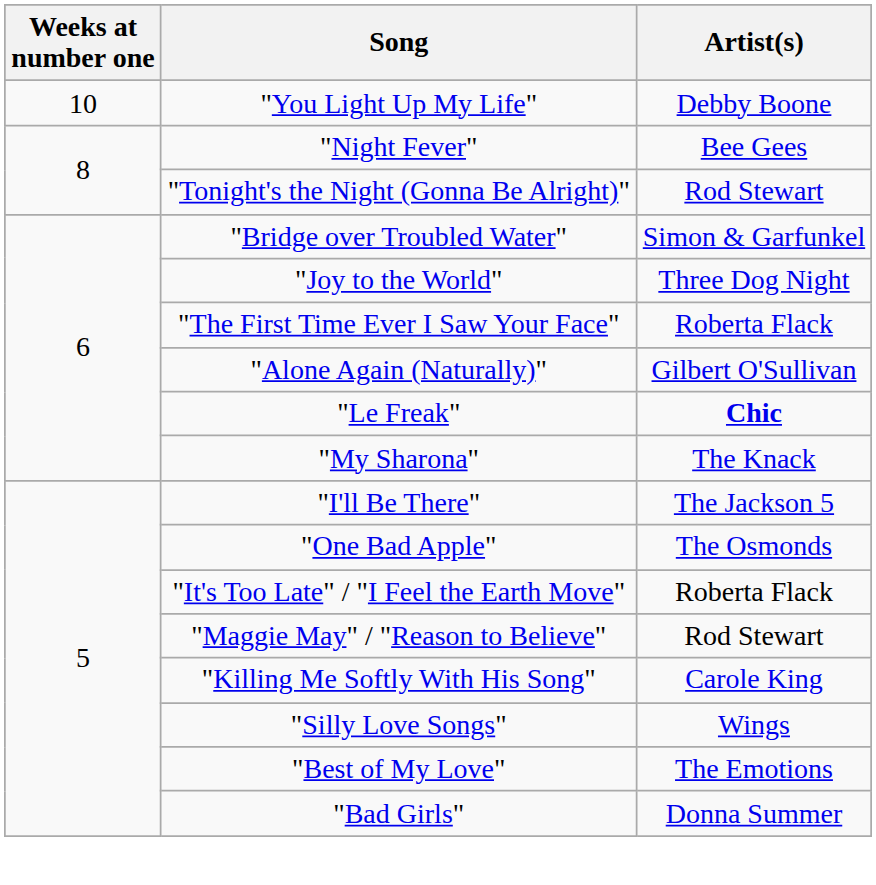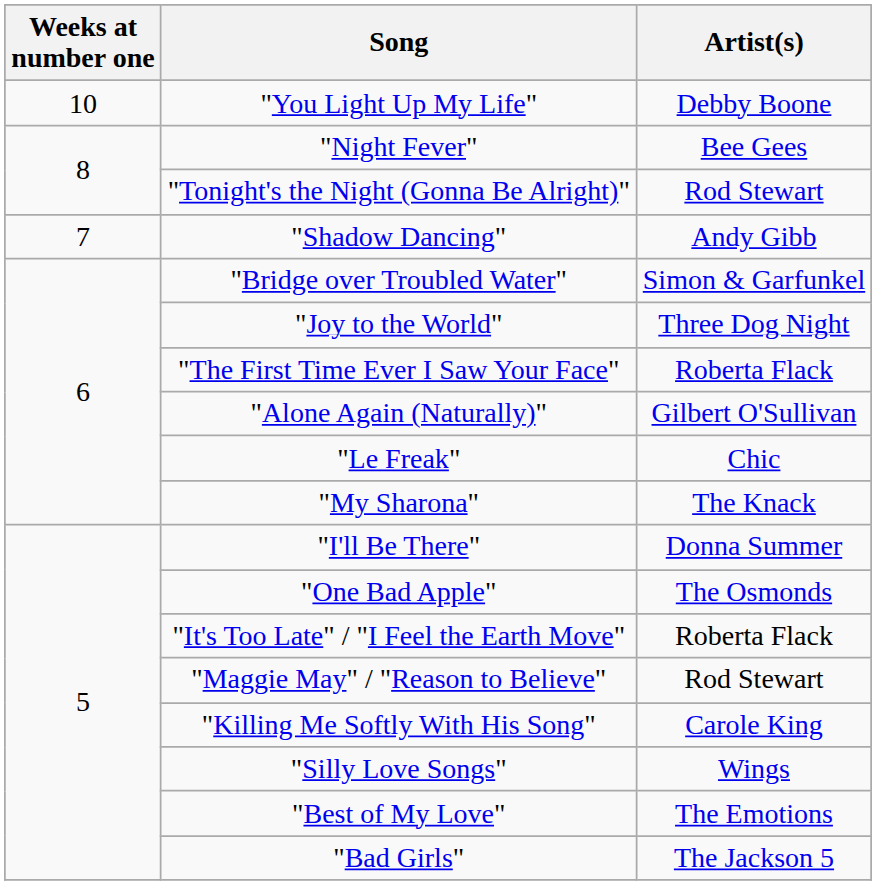 <table class="wikitable sortable" border="1" style="text-align: center;">
 <tr>
 <th>Weeks at<br>number one</th>
 <th>Song</th>
 <th>Artist(s)</th>
 </tr>
 <tr>
 <td>10</td>
 <td>"<a href='#'>You Light Up My Life</a>"</td>
 <td><a href='#'>Debby Boone</a></td>
 </tr>
 <tr>
 <td rowspan="2">8</td>
 <td>"<a href='#'>Night Fever</a>"</td>
 <td><a href='#'>Bee Gees</a></td>
 </tr>
 <tr>
 <td>"<a href='#'>Tonight's the Night (Gonna Be Alright)</a>"</td>
 <td><a href='#'>Rod Stewart</a></td>
 </tr>
 <tr>
+<td>7</td>
+<td>"<a href='#'>Shadow Dancing</a>"</td>
+<td><a href='#'>Andy Gibb</a></td>
+</tr>
+<tr>
 <td rowspan="6">6</td>
 <td>"<a href='#'>Bridge over Troubled Water</a>"</td>
 <td><a href='#'>Simon & Garfunkel</a></td>
 </tr>
 <tr>
 <td>"<a href='#'>Joy to the World</a>"</td>
 <td><a href='#'>Three Dog Night</a></td>
 </tr>
 <tr>
 <td>"<a href='#'>The First Time Ever I Saw Your Face</a>"</td>
 <td><a href='#'>Roberta Flack</a></td>
 </tr>
 <tr>
 <td>"<a href='#'>Alone Again (Naturally)</a>"</td>
 <td><a href='#'>Gilbert O'Sullivan</a></td>
 </tr>
 <tr>
 <td>"<a href='#'>Le Freak</a>"</td>
-<td><strong><a href='#'>Chic</a></strong></td>
+<td><a href='#'>Chic</a></td>
 </tr>
 <tr>
 <td>"<a href='#'>My Sharona</a>"</td>
 <td><a href='#'>The Knack</a></td>
 </tr>
 <tr>
 <td rowspan="8">5</td>
 <td>"<a href='#'>I'll Be There</a>"</td>
-<td><a href='#'>The Jackson 5</a></td>
+<td><a href='#'>Donna Summer</a></td>
 </tr>
 <tr>
 <td>"<a href='#'>One Bad Apple</a>"</td>
 <td><a href='#'>The Osmonds</a></td>
 </tr>
 <tr>
 <td>"<a href='#'>It's Too Late</a>" / "<a href='#'>I Feel the Earth Move</a>"</td>
 <td>Roberta Flack</td>
 </tr>
 <tr>
 <td>"<a href='#'>Maggie May</a>" / "<a href='#'>Reason to Believe</a>"</td>
 <td>Rod Stewart</td>
 </tr>
 <tr>
 <td>"<a href='#'>Killing Me Softly With His Song</a>"</td>
 <td><a href='#'>Carole King</a></td>
 </tr>
 <tr>
 <td>"<a href='#'>Silly Love Songs</a>"</td>
 <td><a href='#'>Wings</a></td>
 </tr>
 <tr>
 <td>"<a href='#'>Best of My Love</a>"</td>
 <td><a href='#'>The Emotions</a></td>
 </tr>
 <tr>
 <td>"<a href='#'>Bad Girls</a>"</td>
-<td><a href='#'>Donna Summer</a></td>
+<td><a href='#'>The Jackson 5</a></td>
 </tr>
 </table>
